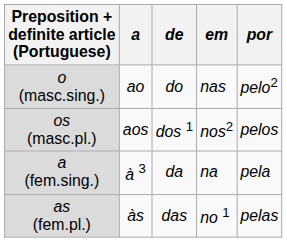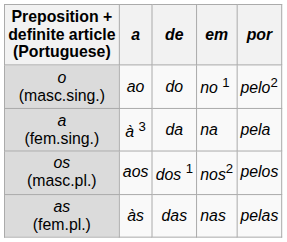 <table class="wikitable">
 <tr>
 <th>Preposition +<br>definite article<br>(Portuguese)</th>
 <th><em>a</em></th>
 <th><em>de</em></th>
 <th><em>em</em></th>
 <th><em>por</em></th>
 </tr>
 <tr>
 <td style="text-align:center; background:#dbdbdb;"><em>o</em><br>(masc.sing.)</td>
 <td align=center><em>ao</em></td>
 <td align=center><em>do</em></td>
-<td><em>nas</em></td>
+<td><em>no</em> <sup>1</sup></td>
 <td><em>pelo</em><sup>2</sup></td>
+</tr>
+<tr>
+<td style="text-align:center; background:#dbdbdb;"><em>a</em><br>(fem.sing.)</td>
+<td align=center><em>à</em> <sup>3</sup></td>
+<td align=center><em>da</em></td>
+<td><em>na</em></td>
+<td><em>pela</em></td>
 </tr>
 <tr>
 <td style="text-align:center; background:#dbdbdb;"><em>os</em><br>(masc.pl.)</td>
 <td align=center><em>aos</em></td>
 <td align=center><em>dos</em> <sup>1</sup></td>
 <td><em>nos</em><sup>2</sup></td>
 <td><em>pelos</em></td>
 </tr>
 <tr>
-<td style="text-align:center; background:#dbdbdb;"><em>a</em><br>(fem.sing.)</td>
-<td align=center><em>à</em> <sup>3</sup></td>
-<td align=center><em>da</em></td>
-<td><em>na</em></td>
-<td><em>pela</em></td>
-</tr>
-<tr>
 <td style="text-align:center; background:#dbdbdb;"><em>as</em><br>(fem.pl.)</td>
 <td align=center><em>às</em></td>
 <td align=center><em>das</em></td>
-<td><em>no</em> <sup>1</sup></td>
+<td><em>nas</em></td>
 <td><em>pelas</em></td>
 </tr>
 </table>
